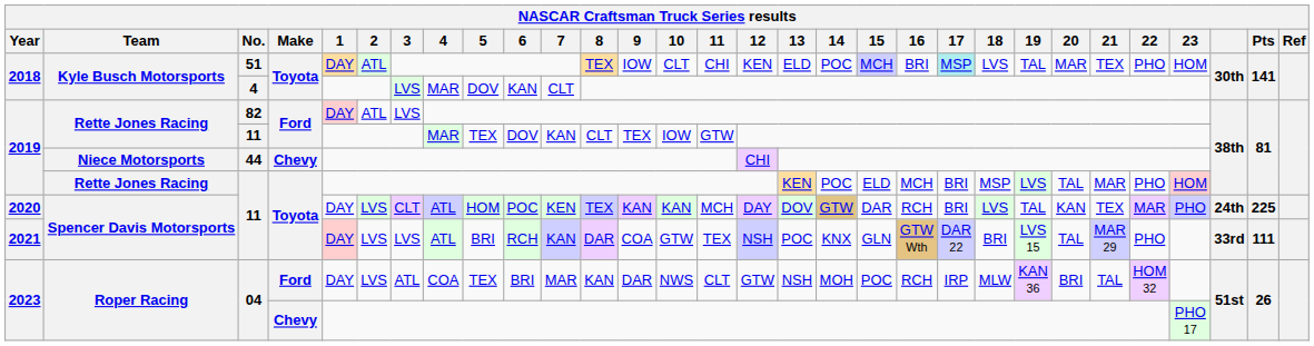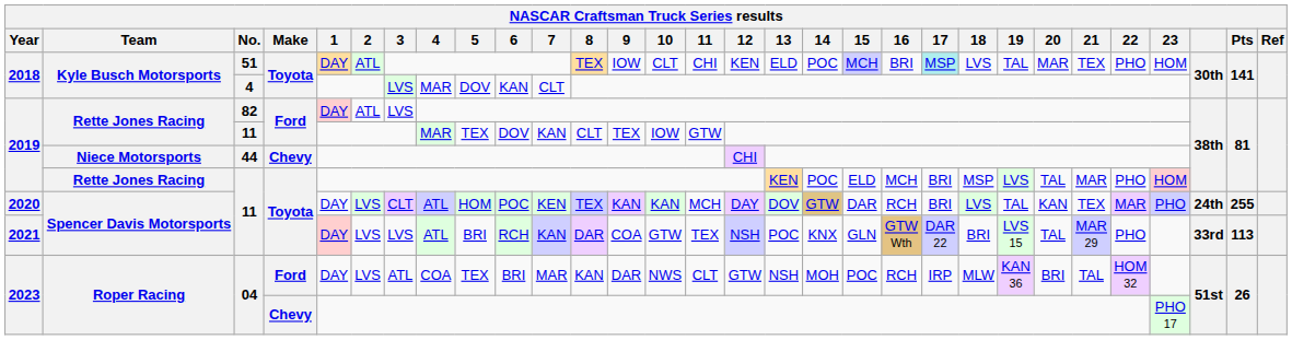 <table class="wikitable" style="text-align:center; font-size:75%">
 <tr>
 <th colspan=30><a href='#'>NASCAR Craftsman Truck Series</a> results</th>
 </tr>
 <tr>
 <th>Year</th>
 <th>Team</th>
 <th>No.</th>
 <th>Make</th>
 <th>1</th>
 <th>2</th>
 <th>3</th>
 <th>4</th>
 <th>5</th>
 <th>6</th>
 <th>7</th>
 <th>8</th>
 <th>9</th>
 <th>10</th>
 <th>11</th>
 <th>12</th>
 <th>13</th>
 <th>14</th>
 <th>15</th>
 <th>16</th>
 <th>17</th>
 <th>18</th>
 <th>19</th>
 <th>20</th>
 <th>21</th>
 <th>22</th>
 <th>23</th>
 <th></th>
 <th>Pts</th>
 <th>Ref</th>
 </tr>
 <tr>
 <th rowspan=2><a href='#'>2018</a></th>
 <th rowspan=2><a href='#'>Kyle Busch Motorsports</a></th>
 <th>51</th>
 <th rowspan=2><a href='#'>Toyota</a></th>
 <td style="background:#FFDF9F;"><a href='#'>DAY</a><br></td>
 <td style="background:#DFFFDF;"><a href='#'>ATL</a><br></td>
 <td colspan=5></td>
 <td style="background:#FFDF9F;"><a href='#'>TEX</a><br></td>
 <td><a href='#'>IOW</a></td>
 <td><a href='#'>CLT</a></td>
 <td><a href='#'>CHI</a></td>
 <td><a href='#'>KEN</a></td>
 <td><a href='#'>ELD</a></td>
 <td><a href='#'>POC</a></td>
 <td style="background:#CFCFFF;"><a href='#'>MCH</a><br></td>
 <td><a href='#'>BRI</a></td>
 <td style="background: paleturquoise;"><a href='#'>MSP</a></td>
 <td><a href='#'>LVS</a></td>
 <td><a href='#'>TAL</a></td>
 <td><a href='#'>MAR</a></td>
 <td><a href='#'>TEX</a></td>
 <td><a href='#'>PHO</a></td>
 <td><a href='#'>HOM</a></td>
 <th rowspan=2>30th</th>
 <th rowspan=2>141</th>
 <th rowspan=2></th>
 </tr>
 <tr>
 <th>4</th>
 <td colspan=2></td>
 <td style="background:#DFFFDF;"><a href='#'>LVS</a><br></td>
 <td><a href='#'>MAR</a></td>
 <td><a href='#'>DOV</a></td>
 <td><a href='#'>KAN</a></td>
 <td><a href='#'>CLT</a></td>
 <td colspan=16></td>
 </tr>
 <tr>
 <th rowspan=4><a href='#'>2019</a></th>
 <th rowspan=2><a href='#'>Rette Jones Racing</a></th>
 <th>82</th>
 <th rowspan=2><a href='#'>Ford</a></th>
 <td style="background:#FFCFCF;"><a href='#'>DAY</a><br></td>
 <td><a href='#'>ATL</a></td>
 <td><a href='#'>LVS</a></td>
 <td colspan=20></td>
 <th rowspan=4>38th</th>
 <th rowspan=4>81</th>
 <th rowspan=4></th>
 </tr>
 <tr>
 <th>11</th>
 <td colspan=3></td>
 <td style="background:#DFFFDF;"><a href='#'>MAR</a><br></td>
 <td><a href='#'>TEX</a></td>
 <td><a href='#'>DOV</a></td>
 <td><a href='#'>KAN</a></td>
 <td><a href='#'>CLT</a></td>
 <td><a href='#'>TEX</a></td>
 <td><a href='#'>IOW</a></td>
 <td><a href='#'>GTW</a></td>
 <td colspan=12></td>
 </tr>
 <tr>
 <th><a href='#'>Niece Motorsports</a></th>
 <th>44</th>
 <th><a href='#'>Chevy</a></th>
 <td colspan=11></td>
 <td style="background:#EFCFFF;"><a href='#'>CHI</a><br></td>
 <td colspan=11></td>
 </tr>
 <tr>
 <th><a href='#'>Rette Jones Racing</a></th>
 <th rowspan=3>11</th>
 <th rowspan=3><a href='#'>Toyota</a></th>
 <td colspan=12></td>
 <td style="background:#FFDF9F;"><a href='#'>KEN</a><br></td>
 <td><a href='#'>POC</a></td>
 <td><a href='#'>ELD</a></td>
 <td><a href='#'>MCH</a></td>
 <td><a href='#'>BRI</a></td>
 <td><a href='#'>MSP</a></td>
 <td style="background:#DFFFDF;"><a href='#'>LVS</a><br></td>
 <td><a href='#'>TAL</a></td>
 <td><a href='#'>MAR</a></td>
 <td><a href='#'>PHO</a></td>
 <td style="background:#FFCFCF;"><a href='#'>HOM</a><br></td>
 </tr>
 <tr>
 <th><a href='#'>2020</a></th>
 <th rowspan=2><a href='#'>Spencer Davis Motorsports</a></th>
 <td><a href='#'>DAY</a></td>
 <td style="background:#DFFFDF;"><a href='#'>LVS</a><br></td>
 <td style="background:#EFCFFF;"><a href='#'>CLT</a><br></td>
 <td style="background:#CFCFFF;"><a href='#'>ATL</a><br></td>
 <td style="background:#DFFFDF;"><a href='#'>HOM</a><br></td>
 <td style="background:#DFFFDF;"><a href='#'>POC</a><br></td>
 <td style="background:#DFFFDF;"><a href='#'>KEN</a><br></td>
 <td style="background:#CFCFFF;"><a href='#'>TEX</a><br></td>
 <td style="background:#EFCFFF;"><a href='#'>KAN</a><br></td>
 <td style="background:#DFFFDF;"><a href='#'>KAN</a><br></td>
 <td><a href='#'>MCH</a></td>
 <td style="background:#EFCFFF;"><a href='#'>DAY</a><br></td>
 <td style="background:#DFFFDF;"><a href='#'>DOV</a><br></td>
 <td style="background:#DFC484;"><a href='#'>GTW</a><br></td>
 <td><a href='#'>DAR</a></td>
 <td><a href='#'>RCH</a></td>
 <td><a href='#'>BRI</a></td>
 <td style="background:#DFFFDF;"><a href='#'>LVS</a><br></td>
 <td><a href='#'>TAL</a></td>
 <td><a href='#'>KAN</a></td>
 <td><a href='#'>TEX</a></td>
 <td style="background:#EFCFFF;"><a href='#'>MAR</a><br></td>
 <td style="background:#CFCFFF;"><a href='#'>PHO</a><br></td>
 <th>24th</th>
-<th>225</th>
+<th>255</th>
 <th></th>
 </tr>
 <tr>
 <th><a href='#'>2021</a></th>
 <td style="background:#FFCFCF;"><a href='#'>DAY</a><br></td>
 <td><a href='#'>LVS</a></td>
 <td><a href='#'>LVS</a></td>
 <td style="background:#DFFFDF;"><a href='#'>ATL</a><br></td>
 <td><a href='#'>BRI</a></td>
 <td style="background:#DFFFDF;"><a href='#'>RCH</a><br></td>
 <td style="background:#CFCFFF;"><a href='#'>KAN</a><br></td>
 <td style="background:#EFCFFF;"><a href='#'>DAR</a><br></td>
 <td><a href='#'>COA</a></td>
 <td><a href='#'>GTW</a></td>
 <td><a href='#'>TEX</a></td>
 <td style="background:#CFCFFF;"><a href='#'>NSH</a><br></td>
 <td><a href='#'>POC</a></td>
 <td><a href='#'>KNX</a></td>
 <td><a href='#'>GLN</a></td>
 <td style="background:#E4C383;"><a href='#'>GTW</a><br><small>Wth</small></td>
 <td style="background:#CFCFFF;"><a href='#'>DAR</a><br><small>22</small></td>
 <td><a href='#'>BRI</a></td>
 <td style="background:#DFFFDF;"><a href='#'>LVS</a><br><small>15</small></td>
 <td><a href='#'>TAL</a></td>
 <td style="background:#CFCFFF;"><a href='#'>MAR</a><br><small>29</small></td>
 <td><a href='#'>PHO</a></td>
 <td></td>
 <th>33rd</th>
-<th>111</th>
+<th>113</th>
 <th></th>
 </tr>
 <tr>
 <th rowspan=2><a href='#'>2023</a></th>
 <th rowspan=2><a href='#'>Roper Racing</a></th>
 <th rowspan=2>04</th>
 <th><a href='#'>Ford</a></th>
 <td><a href='#'>DAY</a></td>
 <td><a href='#'>LVS</a></td>
 <td><a href='#'>ATL</a></td>
 <td><a href='#'>COA</a></td>
 <td><a href='#'>TEX</a></td>
 <td><a href='#'>BRI</a></td>
 <td><a href='#'>MAR</a></td>
 <td><a href='#'>KAN</a></td>
 <td><a href='#'>DAR</a></td>
 <td><a href='#'>NWS</a></td>
 <td><a href='#'>CLT</a></td>
 <td><a href='#'>GTW</a></td>
 <td><a href='#'>NSH</a></td>
 <td><a href='#'>MOH</a></td>
 <td><a href='#'>POC</a></td>
 <td><a href='#'>RCH</a></td>
 <td><a href='#'>IRP</a></td>
 <td><a href='#'>MLW</a></td>
 <td style="background:#EFCFFF;"><a href='#'>KAN</a><br><small>36</small></td>
 <td><a href='#'>BRI</a></td>
 <td><a href='#'>TAL</a></td>
 <td style="background:#EFCFFF;"><a href='#'>HOM</a><br><small>32</small></td>
 <td></td>
 <th rowspan=2>51st</th>
 <th rowspan=2>26</th>
 <th rowspan=2></th>
 </tr>
 <tr>
 <th><a href='#'>Chevy</a></th>
 <td colspan=22></td>
 <td style="background:#DFFFDF;"><a href='#'>PHO</a><br><small>17</small></td>
 </tr>
 </table>
